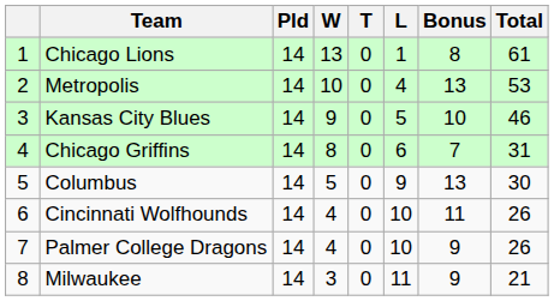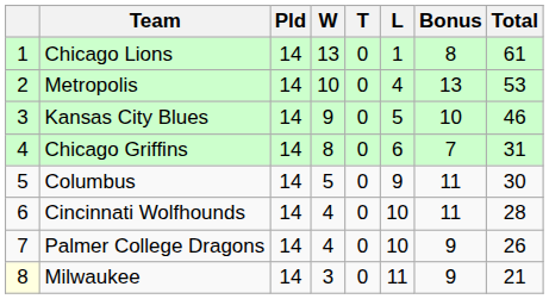 <table class="wikitable" style="text-align:center;">
 <tr>
 <th style="width:20px;" abbr="Position"></th>
 <th width=175>Team</th>
 <th style="width:20px;" abbr="Played">Pld</th>
 <th style="width:20px;" abbr="Won">W</th>
 <th style="width:20px;" abbr="Lost">T</th>
 <th style="width:20px;" abbr="Drawn">L</th>
 <th style="width:20px;" abbr="Bonus Points">Bonus</th>
 <th style="width:20px;" abbr="Total Points">Total</th>
 </tr>
 <tr style="background:#cfc;">
 <td>1</td>
 <td style="text-align:left;">Chicago Lions</td>
 <td>14</td>
 <td>13</td>
 <td>0</td>
 <td>1</td>
 <td>8</td>
 <td>61</td>
 </tr>
 <tr style="background:#cfc;">
 <td>2</td>
 <td style="text-align:left;">Metropolis</td>
 <td>14</td>
 <td>10</td>
 <td>0</td>
 <td>4</td>
 <td>13</td>
 <td>53</td>
 </tr>
 <tr style="background:#cfc;">
 <td>3</td>
 <td style="text-align:left;">Kansas City Blues</td>
 <td>14</td>
 <td>9</td>
 <td>0</td>
 <td>5</td>
 <td>10</td>
 <td>46</td>
 </tr>
 <tr style="background:#cfc;">
 <td>4</td>
 <td style="text-align:left;">Chicago Griffins</td>
 <td>14</td>
 <td>8</td>
 <td>0</td>
 <td>6</td>
 <td>7</td>
 <td>31</td>
 </tr>
 <tr>
 <td>5</td>
 <td style="text-align:left;">Columbus</td>
 <td>14</td>
 <td>5</td>
 <td>0</td>
 <td>9</td>
-<td>13</td>
+<td>11</td>
 <td>30</td>
 </tr>
 <tr>
 <td>6</td>
 <td style="text-align:left;">Cincinnati Wolfhounds</td>
 <td>14</td>
 <td>4</td>
 <td>0</td>
 <td>10</td>
 <td>11</td>
-<td>26</td>
+<td>28</td>
 </tr>
 <tr>
 <td>7</td>
 <td style="text-align:left;">Palmer College Dragons</td>
 <td>14</td>
 <td>4</td>
 <td>0</td>
 <td>10</td>
 <td>9</td>
 <td>26</td>
 </tr>
 <tr>
-<td>8</td>
+<td style="background: lightyellow;">8</td>
 <td style="text-align:left;">Milwaukee</td>
 <td>14</td>
 <td>3</td>
 <td>0</td>
 <td>11</td>
 <td>9</td>
 <td>21</td>
 </tr>
 </table>
